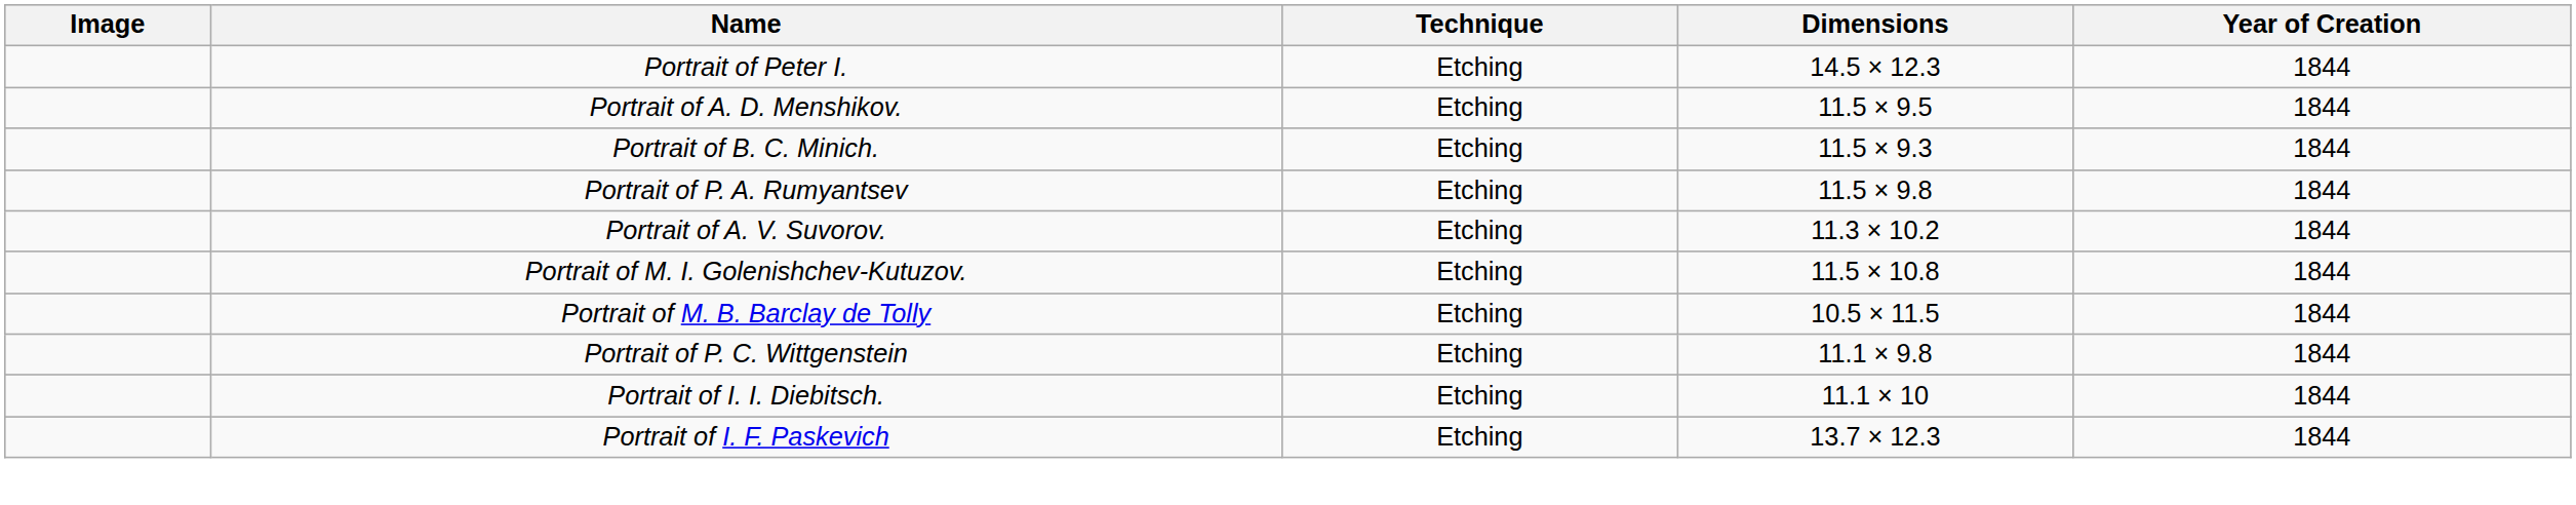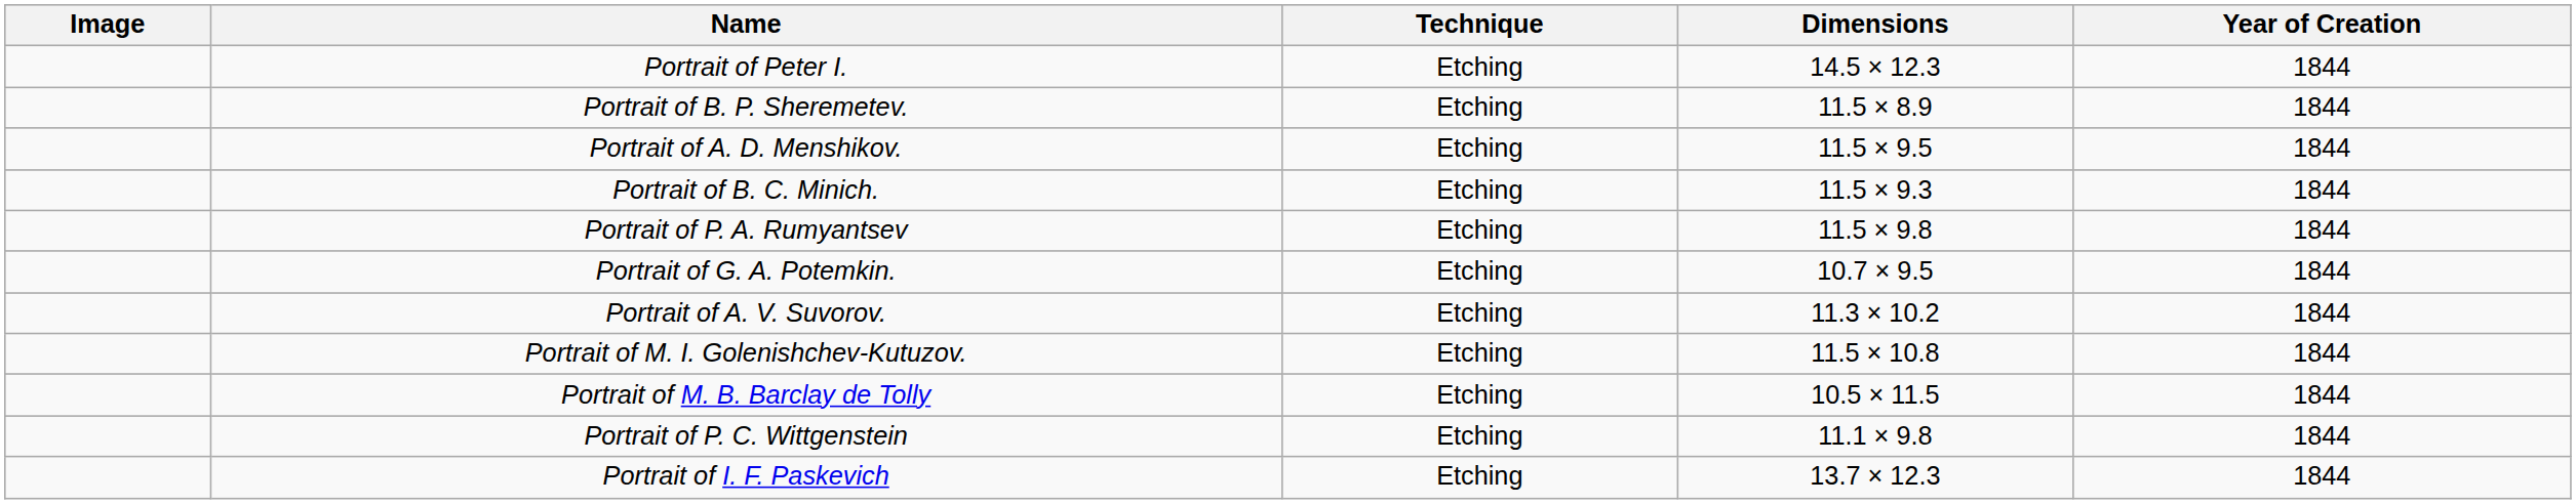 <table class="wikitable sortable" style="width:100%; text-align:center;">
 <tr>
 <th class="unsortable">Image</th>
 <th>Name</th>
 <th style="min-width:6em;">Technique</th>
 <th style="min-width:6em;">Dimensions</th>
 <th class="unsortable">Year of Creation</th>
 </tr>
 <tr>
 <td></td>
 <td><em>Portrait of Peter I.</em></td>
 <td>Etching</td>
 <td>14.5 × 12.3</td>
+<td>1844</td>
+</tr>
+<tr>
+<td></td>
+<td><em>Portrait of B. P. Sheremetev.</em></td>
+<td>Etching</td>
+<td>11.5 × 8.9</td>
 <td>1844</td>
 </tr>
 <tr>
 <td></td>
 <td><em>Portrait of A. D. Menshikov.</em></td>
 <td>Etching</td>
 <td>11.5 × 9.5</td>
 <td>1844</td>
 </tr>
 <tr>
 <td></td>
 <td><em>Portrait of B. C. Minich.</em></td>
 <td>Etching</td>
 <td>11.5 × 9.3</td>
 <td>1844</td>
 </tr>
 <tr>
 <td></td>
 <td><em>Portrait of P. A. Rumyantsev</em></td>
 <td>Etching</td>
 <td>11.5 × 9.8</td>
+<td>1844</td>
+</tr>
+<tr>
+<td></td>
+<td><em>Portrait of G. A. Potemkin.</em></td>
+<td>Etching</td>
+<td>10.7 × 9.5</td>
 <td>1844</td>
 </tr>
 <tr>
 <td></td>
 <td><em>Portrait of A. V. Suvorov.</em></td>
 <td>Etching</td>
 <td>11.3 × 10.2</td>
 <td>1844</td>
 </tr>
 <tr>
 <td></td>
 <td><em>Portrait of M. I. Golenishchev-Kutuzov.</em></td>
 <td>Etching</td>
 <td>11.5 × 10.8</td>
 <td>1844</td>
 </tr>
 <tr>
 <td></td>
 <td><em>Portrait of <a href='#'>M. B. Barclay de Tolly</a></em></td>
 <td>Etching</td>
 <td>10.5 × 11.5</td>
 <td>1844</td>
 </tr>
 <tr>
 <td></td>
 <td><em>Portrait of P. C. Wittgenstein</em></td>
 <td>Etching</td>
 <td>11.1 × 9.8</td>
 <td>1844</td>
 </tr>
 <tr>
 <td></td>
-<td><em>Portrait of I. I. Diebitsch.</em></td>
-<td>Etching</td>
-<td>11.1 × 10</td>
-<td>1844</td>
-</tr>
-<tr>
-<td></td>
 <td><em>Portrait of <a href='#'>I. F. Paskevich</a></em></td>
 <td>Etching</td>
 <td>13.7 × 12.3</td>
 <td>1844</td>
 </tr>
 </table>
